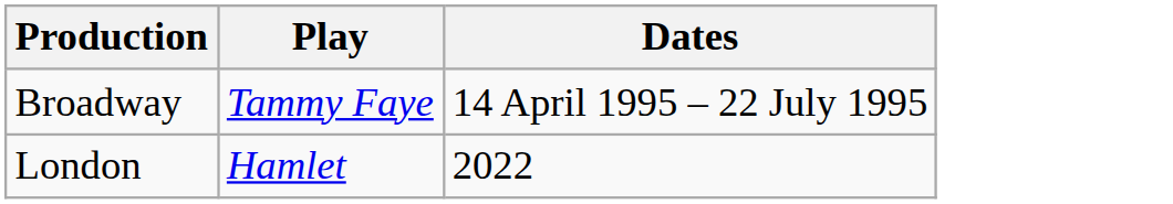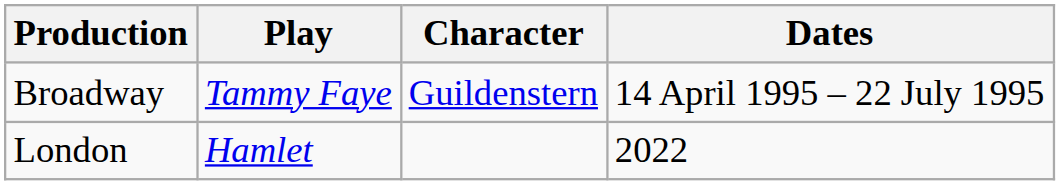 <table class="wikitable">
 <tr>
 <th>Production</th>
 <th>Play</th>
+<th>Character</th>
 <th>Dates</th>
 </tr>
 <tr>
 <td>Broadway</td>
 <td><em><a href='#'>Tammy Faye</a></em></td>
+<td><a href='#'>Guildenstern</a></td>
 <td>14 April 1995 – 22 July 1995</td>
 </tr>
 <tr>
 <td>London</td>
 <td><em><a href='#'>Hamlet</a></em></td>
+<td></td>
 <td>2022</td>
 </tr>
 </table>
